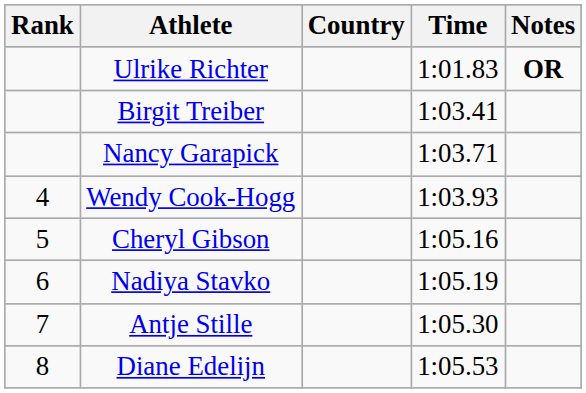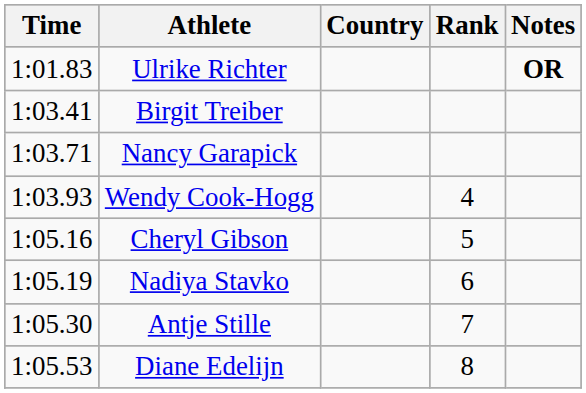 <table class="wikitable sortable" style="text-align:center">
 <tr>
-<th>Rank</th>
+<th>Time</th>
 <th>Athlete</th>
 <th>Country</th>
-<th>Time</th>
+<th>Rank</th>
 <th>Notes</th>
 </tr>
 <tr>
-<td></td>
+<td>1:01.83</td>
 <td><a href='#'>Ulrike Richter</a></td>
 <td align=left></td>
-<td>1:01.83</td>
+<td></td>
 <td><strong>OR </strong></td>
 </tr>
 <tr>
-<td></td>
+<td>1:03.41</td>
 <td><a href='#'>Birgit Treiber</a></td>
 <td align=left></td>
-<td>1:03.41</td>
+<td></td>
 <td><strong> </strong></td>
 </tr>
 <tr>
-<td></td>
+<td>1:03.71</td>
 <td><a href='#'>Nancy Garapick</a></td>
 <td align=left></td>
-<td>1:03.71</td>
+<td></td>
 <td><strong> </strong></td>
 </tr>
 <tr>
-<td>4</td>
+<td>1:03.93</td>
 <td><a href='#'>Wendy Cook-Hogg</a></td>
 <td align=left></td>
-<td>1:03.93</td>
+<td>4</td>
 <td><strong> </strong></td>
 </tr>
 <tr>
-<td>5</td>
+<td>1:05.16</td>
 <td><a href='#'>Cheryl Gibson</a></td>
 <td align=left></td>
-<td>1:05.16</td>
+<td>5</td>
 <td><strong> </strong></td>
 </tr>
 <tr>
-<td>6</td>
+<td>1:05.19</td>
 <td><a href='#'>Nadiya Stavko</a></td>
 <td align=left></td>
-<td>1:05.19</td>
+<td>6</td>
 <td><strong> </strong></td>
 </tr>
 <tr>
-<td>7</td>
+<td>1:05.30</td>
 <td><a href='#'>Antje Stille</a></td>
 <td align=left></td>
-<td>1:05.30</td>
+<td>7</td>
 <td><strong> </strong></td>
 </tr>
 <tr>
-<td>8</td>
+<td>1:05.53</td>
 <td><a href='#'>Diane Edelijn</a></td>
 <td align=left></td>
-<td>1:05.53</td>
+<td>8</td>
 <td><strong> </strong></td>
 </tr>
 </table>
